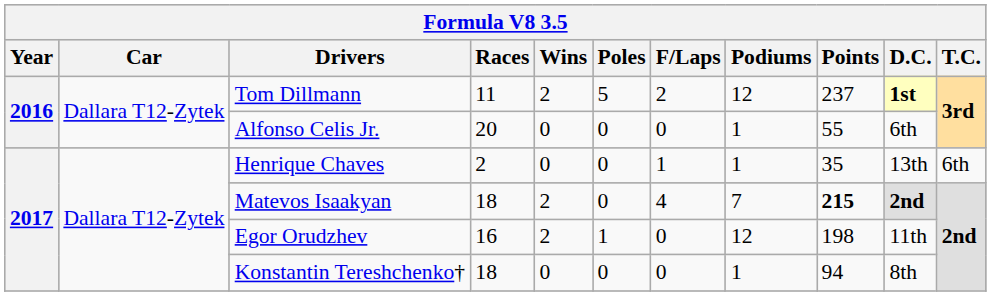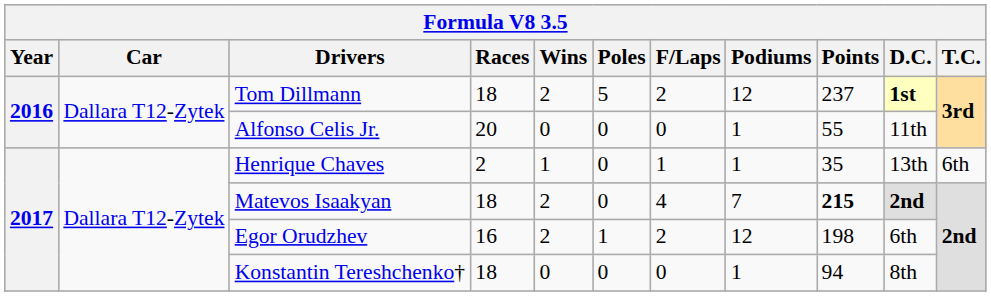 <table class="wikitable" style="font-size:85%">
 <tr>
 <th colspan=11><a href='#'>Formula V8 3.5</a></th>
 </tr>
 <tr>
 <th>Year</th>
 <th>Car</th>
 <th>Drivers</th>
 <th>Races</th>
 <th>Wins</th>
 <th>Poles</th>
 <th>F/Laps</th>
 <th>Podiums</th>
 <th>Points</th>
 <th>D.C.</th>
 <th>T.C.</th>
 </tr>
 <tr>
 <th rowspan=2><a href='#'>2016</a></th>
 <td rowspan=2><a href='#'>Dallara T12</a>-<a href='#'>Zytek</a></td>
 <td> <a href='#'>Tom Dillmann</a></td>
-<td>11</td>
+<td>18</td>
 <td>2</td>
 <td>5</td>
 <td>2</td>
 <td>12</td>
 <td>237</td>
 <td style="background:#FFFFBF;"><strong>1st</strong></td>
 <td rowspan=2 style="background:#FFDF9F;"><strong>3rd</strong></td>
 </tr>
 <tr>
 <td> <a href='#'>Alfonso Celis Jr.</a></td>
 <td>20</td>
 <td>0</td>
 <td>0</td>
 <td>0</td>
 <td>1</td>
 <td>55</td>
-<td>6th</td>
+<td>11th</td>
 </tr>
 <tr>
 <th rowspan="4"><a href='#'>2017</a></th>
 <td rowspan="4"><a href='#'>Dallara T12</a>-<a href='#'>Zytek</a></td>
 <td> <a href='#'>Henrique Chaves</a></td>
 <td>2</td>
-<td>0</td>
+<td>1</td>
 <td>0</td>
 <td>1</td>
 <td>1</td>
 <td>35</td>
 <td>13th</td>
 <td>6th</td>
 </tr>
 <tr>
 <td> <a href='#'>Matevos Isaakyan</a></td>
 <td>18</td>
 <td>2</td>
 <td>0</td>
 <td>4</td>
 <td>7</td>
 <td><strong>215</strong></td>
 <td style="background:#DFDFDF;"><strong>2nd</strong></td>
 <td rowspan="3" style="background:#DFDFDF;"><strong>2nd</strong></td>
 </tr>
 <tr>
 <td> <a href='#'>Egor Orudzhev</a></td>
 <td>16</td>
 <td>2</td>
 <td>1</td>
-<td>0</td>
+<td>2</td>
 <td>12</td>
 <td>198</td>
-<td>11th</td>
+<td>6th</td>
 </tr>
 <tr>
 <td> <a href='#'>Konstantin Tereshchenko</a>†</td>
 <td>18</td>
 <td>0</td>
 <td>0</td>
 <td>0</td>
 <td>1</td>
 <td>94</td>
 <td>8th</td>
 </tr>
 </table>
